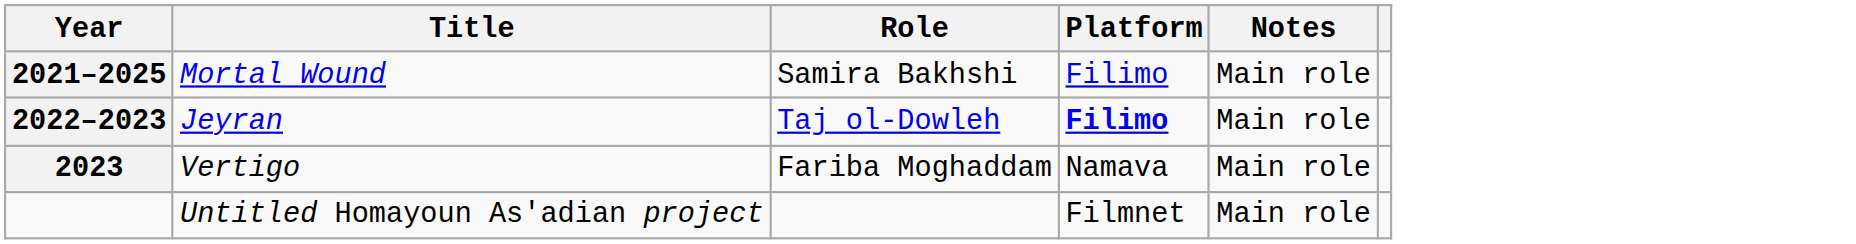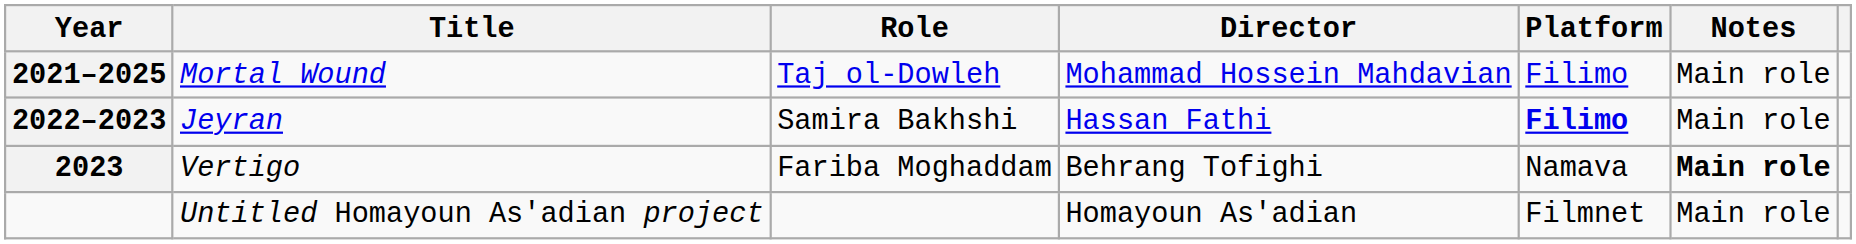 <table class="wikitable plainrowheaders sortable"  style=font-size:100%>
 <tr>
 <th scope="col">Year</th>
 <th scope="col">Title</th>
 <th scope="col">Role</th>
+<th scope="col">Director</th>
 <th scope="col" class="unsortable">Platform</th>
 <th>Notes</th>
 <th scope="col" class="unsortable"></th>
 </tr>
 <tr>
 <th scope=row>2021–2025</th>
 <td><a href='#'><em>Mortal Wound</em></a></td>
-<td>Samira Bakhshi</td>
+<td><a href='#'>Taj ol-Dowleh</a></td>
+<td><a href='#'>Mohammad Hossein Mahdavian</a></td>
 <td><a href='#'>Filimo</a></td>
 <td>Main role</td>
 <td></td>
 </tr>
 <tr>
 <th scope=row>2022–2023</th>
 <td><a href='#'><em>Jeyran</em></a></td>
-<td><a href='#'>Taj ol-Dowleh</a></td>
+<td>Samira Bakhshi</td>
+<td><a href='#'>Hassan Fathi</a></td>
 <td><strong><a href='#'>Filimo</a></strong></td>
 <td>Main role</td>
 <td></td>
 </tr>
 <tr>
 <th scope=row>2023</th>
 <td><em>Vertigo</em></td>
 <td>Fariba Moghaddam</td>
+<td>Behrang Tofighi</td>
 <td>Namava</td>
-<td>Main role</td>
+<td><strong>Main role</strong></td>
 <td></td>
 </tr>
 <tr>
 <td></td>
 <td><em>Untitled</em> Homayoun As'adian <em>project</em></td>
 <td></td>
+<td>Homayoun As'adian</td>
 <td>Filmnet</td>
 <td>Main role</td>
 <td></td>
 </tr>
 </table>
